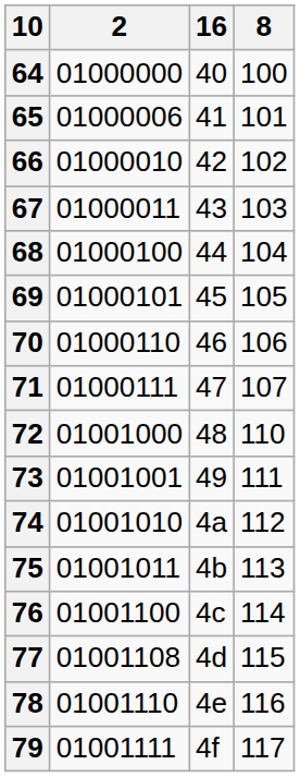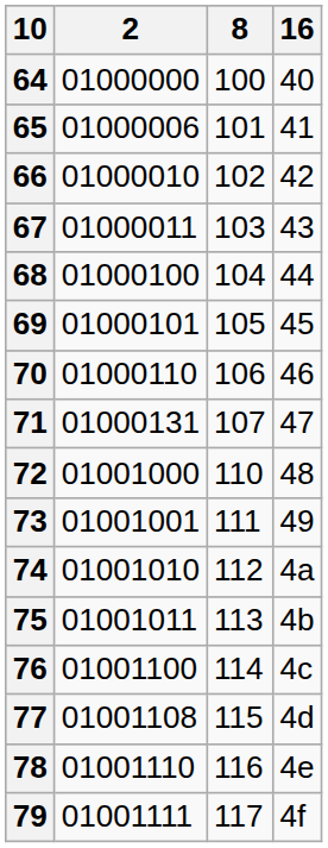 <table class="wikitable">
 <tr>
 <th>10</th>
 <th>2</th>
+<th>8</th>
 <th>16</th>
-<th>8</th>
 </tr>
 <tr>
 <th>64</th>
 <td>01000000</td>
+<td>100</td>
 <td>40</td>
-<td>100</td>
 </tr>
 <tr>
 <th>65</th>
 <td>01000006</td>
+<td>101</td>
 <td>41</td>
-<td>101</td>
 </tr>
 <tr>
 <th>66</th>
 <td>01000010</td>
+<td>102</td>
 <td>42</td>
-<td>102</td>
 </tr>
 <tr>
 <th>67</th>
 <td>01000011</td>
+<td>103</td>
 <td>43</td>
-<td>103</td>
 </tr>
 <tr>
 <th>68</th>
 <td>01000100</td>
+<td>104</td>
 <td>44</td>
-<td>104</td>
 </tr>
 <tr>
 <th>69</th>
 <td>01000101</td>
+<td>105</td>
 <td>45</td>
-<td>105</td>
 </tr>
 <tr>
 <th>70</th>
 <td>01000110</td>
+<td>106</td>
 <td>46</td>
-<td>106</td>
 </tr>
 <tr>
 <th>71</th>
-<td>01000111</td>
+<td>01000131</td>
+<td>107</td>
 <td>47</td>
-<td>107</td>
 </tr>
 <tr>
 <th>72</th>
 <td>01001000</td>
+<td>110</td>
 <td>48</td>
-<td>110</td>
 </tr>
 <tr>
 <th>73</th>
 <td>01001001</td>
+<td>111</td>
 <td>49</td>
-<td>111</td>
 </tr>
 <tr>
 <th>74</th>
 <td>01001010</td>
+<td>112</td>
 <td>4a</td>
-<td>112</td>
 </tr>
 <tr>
 <th>75</th>
 <td>01001011</td>
+<td>113</td>
 <td>4b</td>
-<td>113</td>
 </tr>
 <tr>
 <th>76</th>
 <td>01001100</td>
+<td>114</td>
 <td>4c</td>
-<td>114</td>
 </tr>
 <tr>
 <th>77</th>
 <td>01001108</td>
+<td>115</td>
 <td>4d</td>
-<td>115</td>
 </tr>
 <tr>
 <th>78</th>
 <td>01001110</td>
+<td>116</td>
 <td>4e</td>
-<td>116</td>
 </tr>
 <tr>
 <th>79</th>
 <td>01001111</td>
+<td>117</td>
 <td>4f</td>
-<td>117</td>
 </tr>
 </table>
